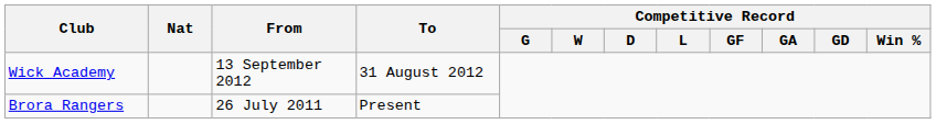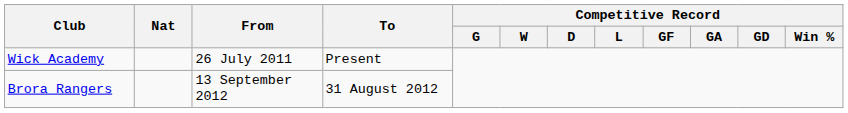 <table class=wikitable style=text-align:center>
 <tr>
 <th rowspan=2 width=120>Club</th>
 <th rowspan=2 width=50>Nat</th>
 <th rowspan=2 width=120>From</th>
 <th rowspan=2 width=120>To</th>
 <th colspan=8>Competitive Record</th>
 </tr>
 <tr>
 <th width=40>G</th>
 <th width=40>W</th>
 <th width=40>D</th>
 <th width=40>L</th>
 <th width=40>GF</th>
 <th width=40>GA</th>
 <th width=40>GD</th>
 <th width=50>Win %</th>
 </tr>
 <tr>
 <td align=left><a href='#'>Wick Academy</a></td>
 <td></td>
-<td align=left>13 September 2012</td>
-<td align=left>31 August 2012<br></td>
+<td align=left>26 July 2011</td>
+<td align=left>Present<br></td>
 </tr>
 <tr>
 <td align=left><a href='#'>Brora Rangers</a></td>
 <td></td>
-<td align=left>26 July 2011</td>
-<td align=left>Present<br></td>
+<td align=left>13 September 2012</td>
+<td align=left>31 August 2012<br></td>
 </tr>
 </table>
